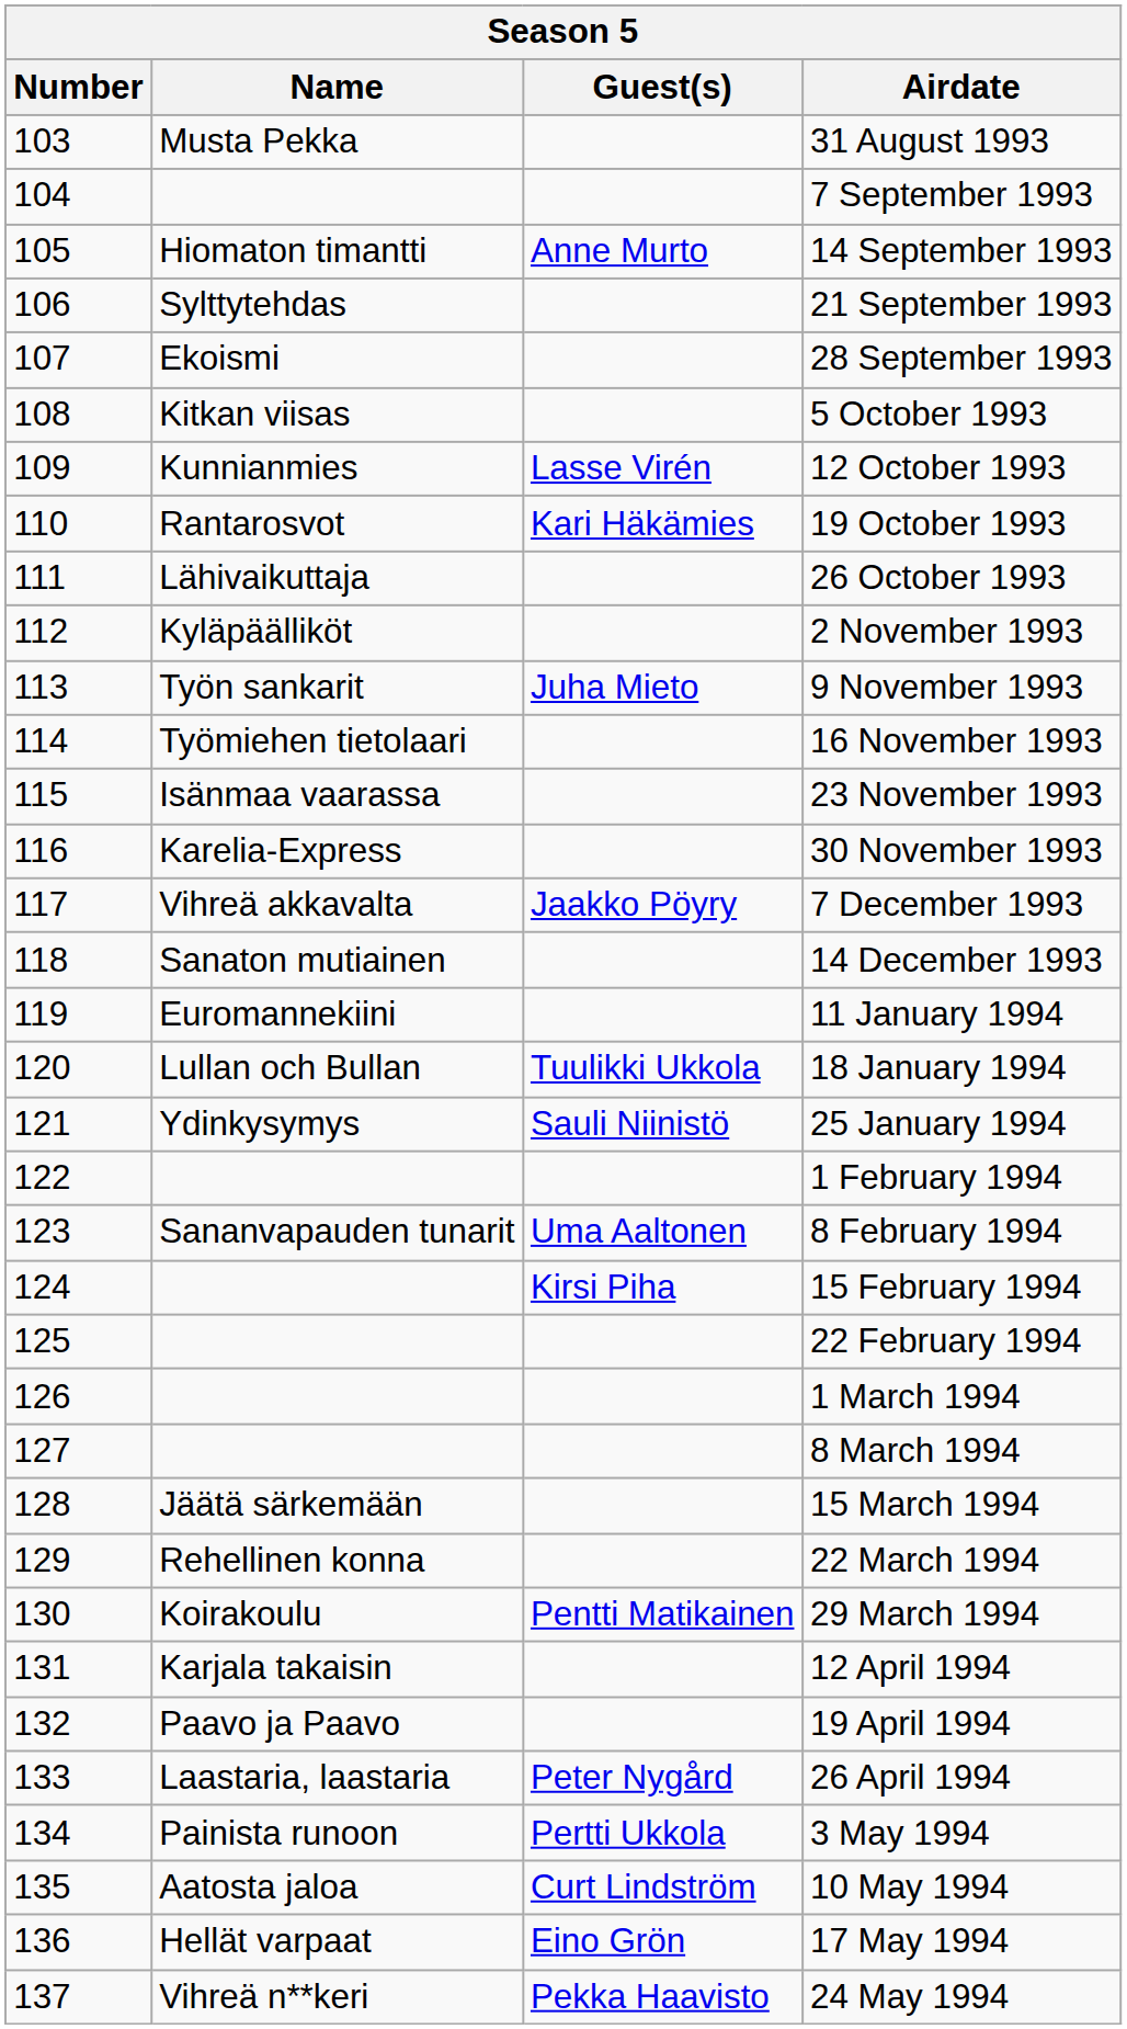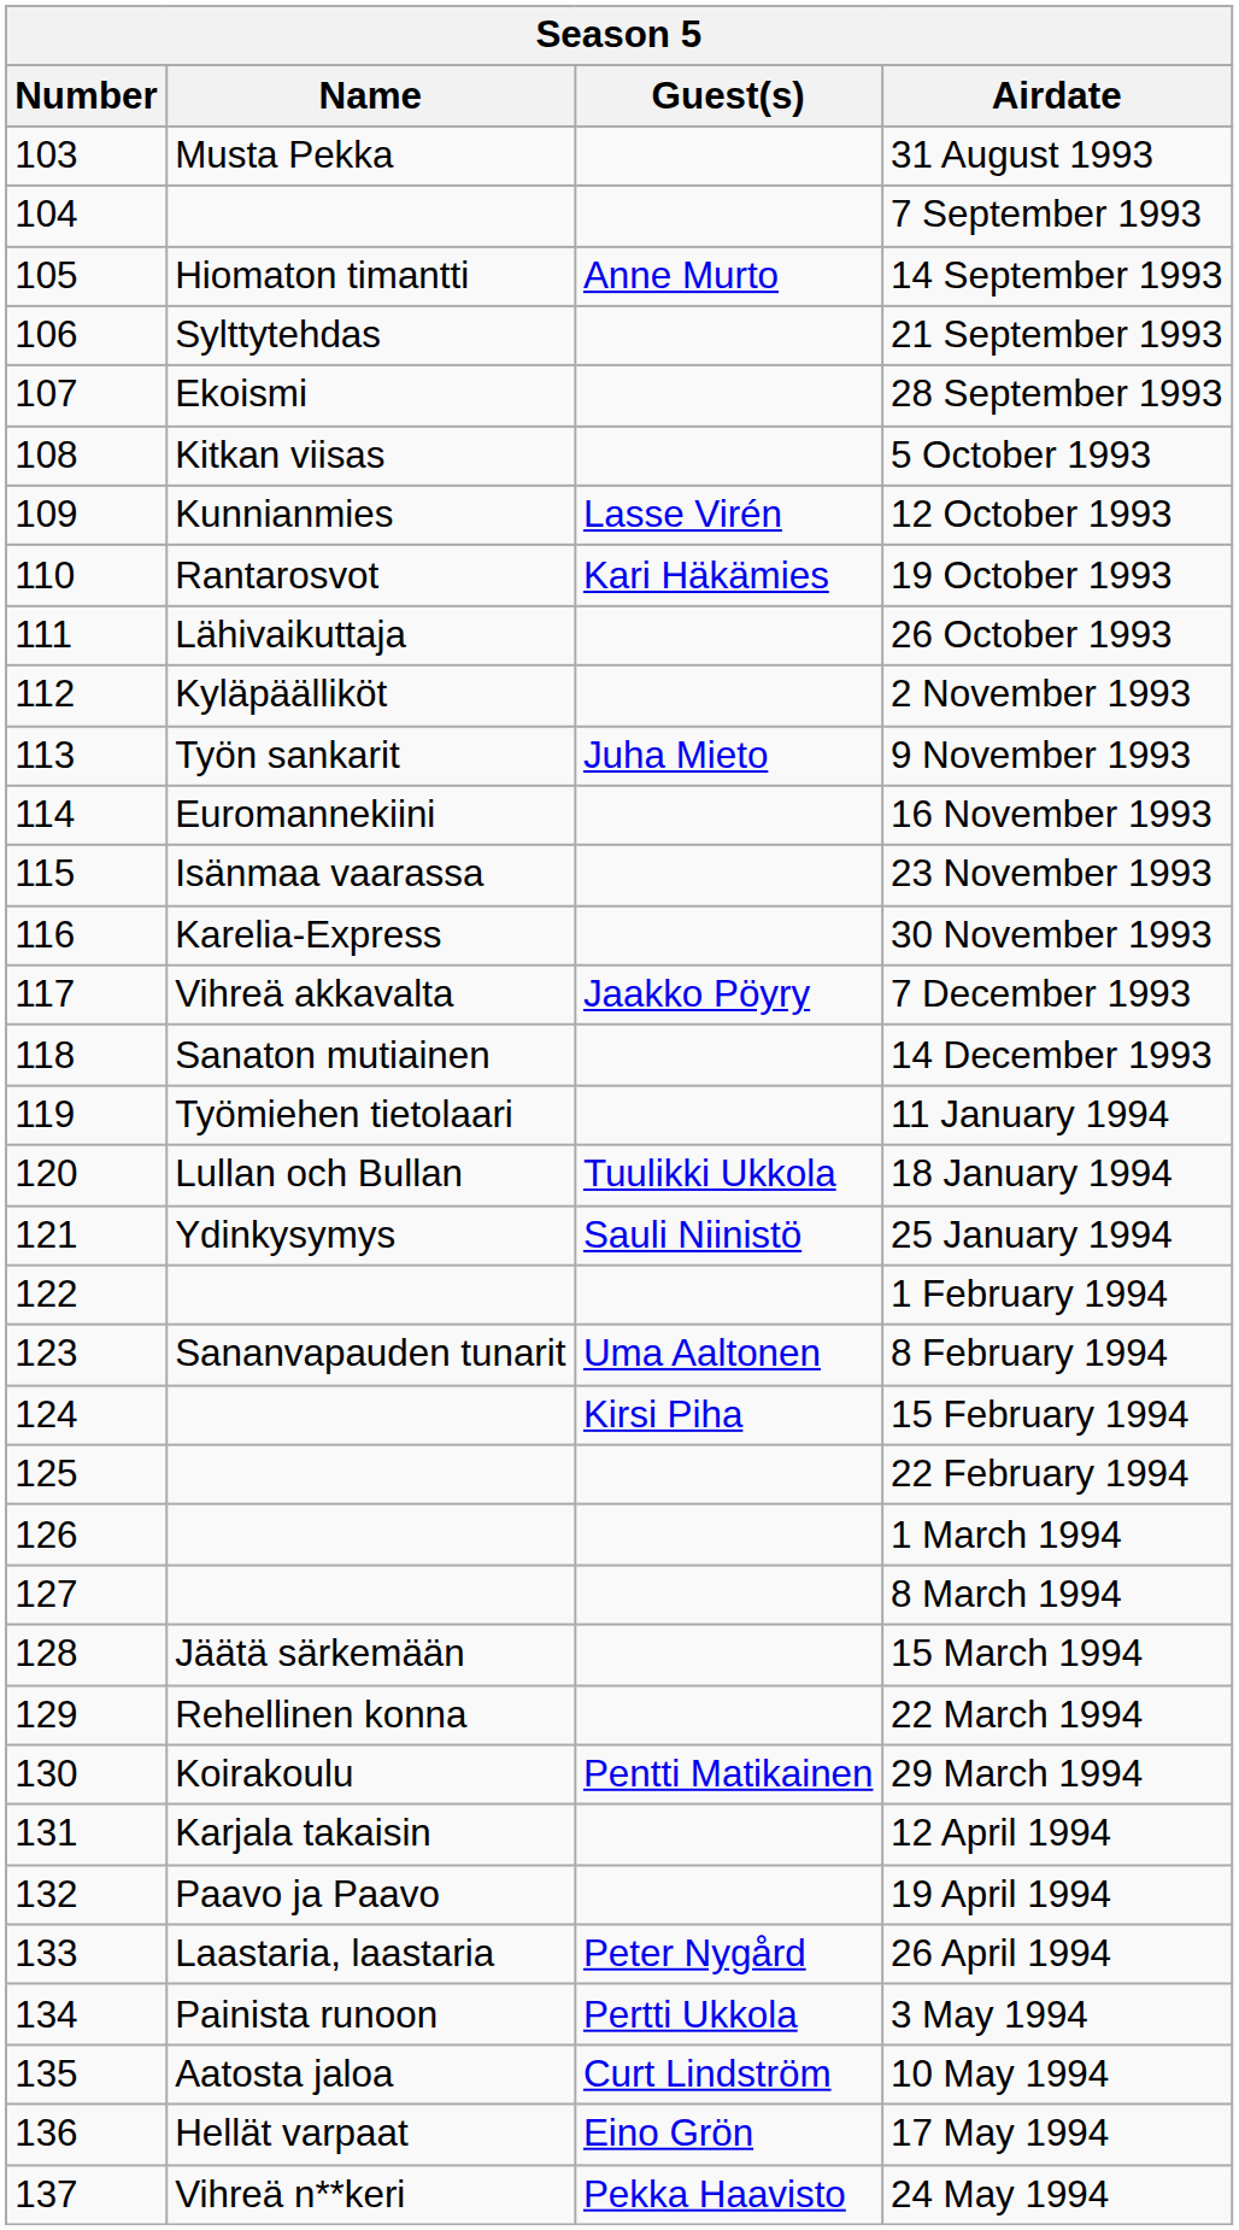 <table class="wikitable">
 <tr>
 <th colspan="4">Season 5</th>
 </tr>
 <tr>
 <th>Number</th>
 <th>Name</th>
 <th>Guest(s)</th>
 <th>Airdate</th>
 </tr>
 <tr>
 <td>103</td>
 <td>Musta Pekka</td>
 <td></td>
 <td>31 August 1993</td>
 </tr>
 <tr>
 <td>104</td>
 <td></td>
 <td></td>
 <td>7 September 1993</td>
 </tr>
 <tr>
 <td>105</td>
 <td>Hiomaton timantti</td>
 <td><a href='#'>Anne Murto</a></td>
 <td>14 September 1993</td>
 </tr>
 <tr>
 <td>106</td>
 <td>Sylttytehdas</td>
 <td><br></td>
 <td>21 September 1993</td>
 </tr>
 <tr>
 <td>107</td>
 <td>Ekoismi</td>
 <td></td>
 <td>28 September 1993</td>
 </tr>
 <tr>
 <td>108</td>
 <td>Kitkan viisas</td>
 <td></td>
 <td>5 October 1993</td>
 </tr>
 <tr>
 <td>109</td>
 <td>Kunnianmies</td>
 <td><a href='#'>Lasse Virén</a></td>
 <td>12 October 1993</td>
 </tr>
 <tr>
 <td>110</td>
 <td>Rantarosvot</td>
 <td><a href='#'>Kari Häkämies</a></td>
 <td>19 October 1993</td>
 </tr>
 <tr>
 <td>111</td>
 <td>Lähivaikuttaja</td>
 <td></td>
 <td>26 October 1993</td>
 </tr>
 <tr>
 <td>112</td>
 <td>Kyläpäälliköt</td>
 <td></td>
 <td>2 November 1993</td>
 </tr>
 <tr>
 <td>113</td>
 <td>Työn sankarit</td>
 <td><a href='#'>Juha Mieto</a></td>
 <td>9 November 1993</td>
 </tr>
 <tr>
 <td>114</td>
-<td>Työmiehen tietolaari</td>
+<td>Euromannekiini</td>
 <td></td>
 <td>16 November 1993</td>
 </tr>
 <tr>
 <td>115</td>
 <td>Isänmaa vaarassa</td>
 <td></td>
 <td>23 November 1993</td>
 </tr>
 <tr>
 <td>116</td>
 <td>Karelia-Express</td>
 <td></td>
 <td>30 November 1993</td>
 </tr>
 <tr>
 <td>117</td>
 <td>Vihreä akkavalta</td>
 <td><a href='#'>Jaakko Pöyry</a></td>
 <td>7 December 1993</td>
 </tr>
 <tr>
 <td>118</td>
 <td>Sanaton mutiainen</td>
 <td></td>
 <td>14 December 1993</td>
 </tr>
 <tr>
 <td>119</td>
-<td>Euromannekiini</td>
+<td>Työmiehen tietolaari</td>
 <td></td>
 <td>11 January 1994</td>
 </tr>
 <tr>
 <td>120</td>
 <td>Lullan och Bullan</td>
 <td><a href='#'>Tuulikki Ukkola</a></td>
 <td>18 January 1994</td>
 </tr>
 <tr>
 <td>121</td>
 <td>Ydinkysymys</td>
 <td><a href='#'>Sauli Niinistö</a></td>
 <td>25 January 1994</td>
 </tr>
 <tr>
 <td>122</td>
 <td></td>
 <td></td>
 <td>1 February 1994</td>
 </tr>
 <tr>
 <td>123</td>
 <td>Sananvapauden tunarit</td>
 <td><a href='#'>Uma Aaltonen</a></td>
 <td>8 February 1994</td>
 </tr>
 <tr>
 <td>124</td>
 <td></td>
 <td><a href='#'>Kirsi Piha</a></td>
 <td>15 February 1994</td>
 </tr>
 <tr>
 <td>125</td>
 <td></td>
 <td></td>
 <td>22 February 1994</td>
 </tr>
 <tr>
 <td>126</td>
 <td></td>
 <td></td>
 <td>1 March 1994</td>
 </tr>
 <tr>
 <td>127</td>
 <td></td>
 <td></td>
 <td>8 March 1994</td>
 </tr>
 <tr>
 <td>128</td>
 <td>Jäätä särkemään</td>
 <td></td>
 <td>15 March 1994</td>
 </tr>
 <tr>
 <td>129</td>
 <td>Rehellinen konna</td>
 <td></td>
 <td>22 March 1994</td>
 </tr>
 <tr>
 <td>130</td>
 <td>Koirakoulu</td>
 <td><a href='#'>Pentti Matikainen</a></td>
 <td>29 March 1994</td>
 </tr>
 <tr>
 <td>131</td>
 <td>Karjala takaisin</td>
 <td></td>
 <td>12 April 1994</td>
 </tr>
 <tr>
 <td>132</td>
 <td>Paavo ja Paavo</td>
 <td></td>
 <td>19 April 1994</td>
 </tr>
 <tr>
 <td>133</td>
 <td>Laastaria, laastaria</td>
 <td><a href='#'>Peter Nygård</a></td>
 <td>26 April 1994</td>
 </tr>
 <tr>
 <td>134</td>
 <td>Painista runoon</td>
 <td><a href='#'>Pertti Ukkola</a></td>
 <td>3 May 1994</td>
 </tr>
 <tr>
 <td>135</td>
 <td>Aatosta jaloa</td>
 <td><a href='#'>Curt Lindström</a></td>
 <td>10 May 1994</td>
 </tr>
 <tr>
 <td>136</td>
 <td>Hellät varpaat</td>
 <td><a href='#'>Eino Grön</a></td>
 <td>17 May 1994</td>
 </tr>
 <tr>
 <td>137</td>
 <td>Vihreä n**keri</td>
 <td><a href='#'>Pekka Haavisto</a></td>
 <td>24 May 1994</td>
 </tr>
 </table>
